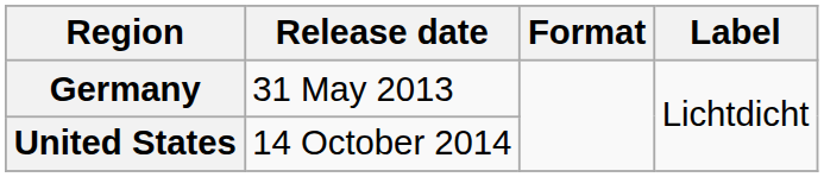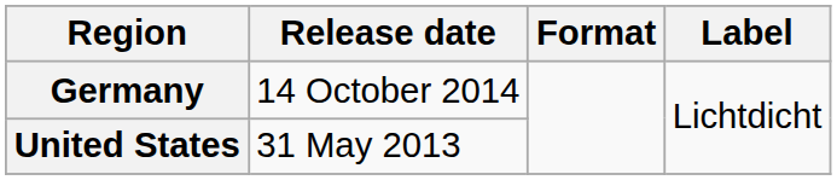 <table class="wikitable plainrowheaders">
 <tr>
 <th>Region</th>
 <th>Release date</th>
 <th>Format</th>
 <th>Label</th>
 </tr>
 <tr>
 <th scope="row">Germany</th>
-<td>31 May 2013</td>
+<td>14 October 2014</td>
 <td rowspan="2"></td>
 <td rowspan="2">Lichtdicht</td>
 </tr>
 <tr>
 <th scope="row">United States</th>
-<td>14 October 2014</td>
+<td>31 May 2013</td>
 </tr>
 </table>
